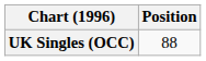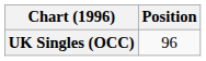 <table class="wikitable plainrowheaders" style="text-align:center">
 <tr>
 <th>Chart (1996)</th>
 <th>Position</th>
 </tr>
 <tr>
 <th scope="row">UK Singles (OCC)</th>
-<td>88</td>
+<td>96</td>
 </tr>
 </table>
